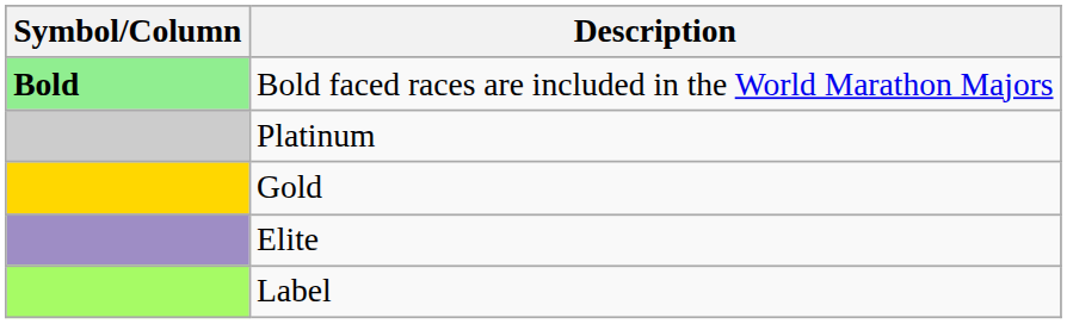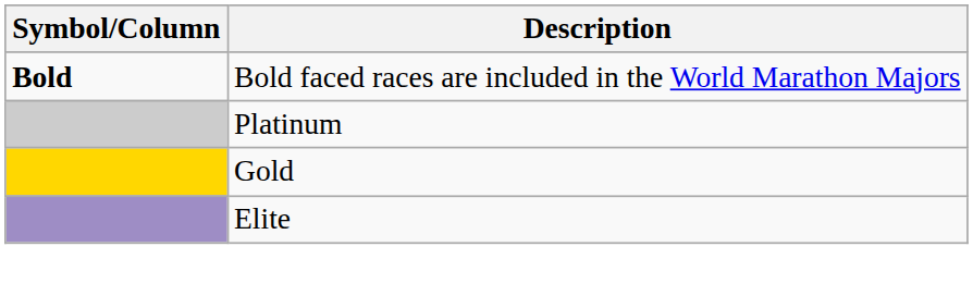 <table class="wikitable">
 <tr>
 <th>Symbol/Column</th>
 <th>Description</th>
 </tr>
 <tr>
-<td style="background: lightgreen;"><strong>Bold</strong></td>
+<td><strong>Bold</strong></td>
 <td>Bold faced races are included in the <a href='#'>World Marathon Majors</a></td>
 </tr>
 <tr>
 <td bgcolor=#CCCCCC></td>
 <td>Platinum</td>
 </tr>
 <tr>
 <td bgcolor="gold"></td>
 <td>Gold</td>
 </tr>
 <tr>
 <td bgcolor=#9E8DC5></td>
 <td>Elite</td>
 </tr>
-<tr>
-<td bgcolor=#A6FB65></td>
-<td>Label</td>
-</tr>
 </table>
